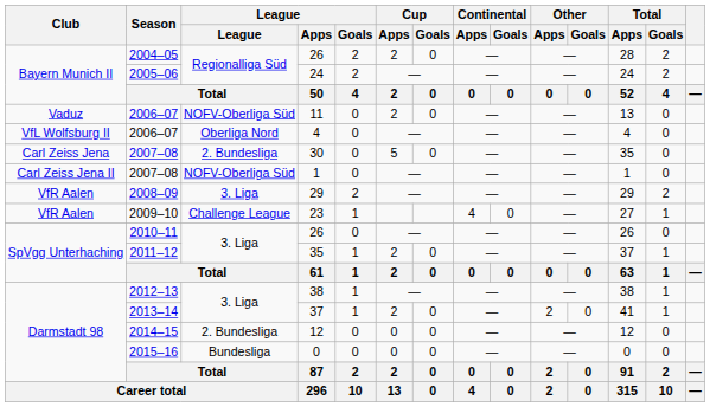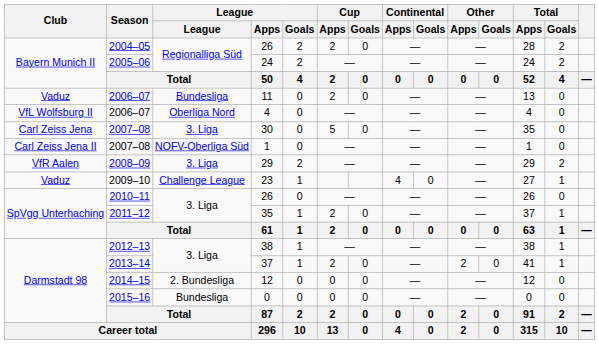 <table class="wikitable" style="text-align:center">
 <tr>
 <th rowspan="2">Club</th>
 <th rowspan="2">Season</th>
 <th colspan="3">League</th>
 <th colspan="2">Cup</th>
 <th colspan="2">Continental</th>
 <th colspan="2">Other</th>
 <th colspan="2">Total</th>
 <th rowspan="2"></th>
 </tr>
 <tr>
 <th>League</th>
 <th>Apps</th>
 <th>Goals</th>
 <th>Apps</th>
 <th>Goals</th>
 <th>Apps</th>
 <th>Goals</th>
 <th>Apps</th>
 <th>Goals</th>
 <th>Apps</th>
 <th>Goals</th>
 </tr>
 <tr>
 <td rowspan="3"><a href='#'>Bayern Munich II</a></td>
 <td><a href='#'>2004–05</a></td>
 <td rowspan="2"><a href='#'>Regionalliga Süd</a></td>
 <td>26</td>
 <td>2</td>
 <td>2</td>
 <td>0</td>
 <td colspan="2">—</td>
 <td colspan="2">—</td>
 <td>28</td>
 <td>2</td>
 <td></td>
 </tr>
 <tr>
 <td><a href='#'>2005–06</a></td>
 <td>24</td>
 <td>2</td>
 <td colspan="2">—</td>
 <td colspan="2">—</td>
 <td colspan="2">—</td>
 <td>24</td>
 <td>2</td>
 <td></td>
 </tr>
 <tr>
 <th colspan="2">Total</th>
 <th>50</th>
 <th>4</th>
 <th>2</th>
 <th>0</th>
 <th>0</th>
 <th>0</th>
 <th>0</th>
 <th>0</th>
 <th>52</th>
 <th>4</th>
 <th>—</th>
 </tr>
 <tr>
 <td><a href='#'>Vaduz</a></td>
 <td><a href='#'>2006–07</a></td>
-<td><a href='#'>NOFV-Oberliga Süd</a></td>
+<td><a href='#'>Bundesliga</a></td>
 <td>11</td>
 <td>0</td>
 <td>2</td>
 <td>0</td>
 <td colspan="2">—</td>
 <td colspan="2">—</td>
 <td>13</td>
 <td>0</td>
 <td></td>
 </tr>
 <tr>
 <td><a href='#'>VfL Wolfsburg II</a></td>
 <td>2006–07</td>
 <td><a href='#'>Oberliga Nord</a></td>
 <td>4</td>
 <td>0</td>
 <td colspan="2">—</td>
 <td colspan="2">—</td>
 <td colspan="2">—</td>
 <td>4</td>
 <td>0</td>
 <td></td>
 </tr>
 <tr>
 <td><a href='#'>Carl Zeiss Jena</a></td>
 <td><a href='#'>2007–08</a></td>
-<td><a href='#'>2. Bundesliga</a></td>
+<td><a href='#'>3. Liga</a></td>
 <td>30</td>
 <td>0</td>
 <td>5</td>
 <td>0</td>
 <td colspan="2">—</td>
 <td colspan="2">—</td>
 <td>35</td>
 <td>0</td>
 <td></td>
 </tr>
 <tr>
 <td><a href='#'>Carl Zeiss Jena II</a></td>
 <td>2007–08</td>
 <td><a href='#'>NOFV-Oberliga Süd</a></td>
 <td>1</td>
 <td>0</td>
 <td colspan="2">—</td>
 <td colspan="2">—</td>
 <td colspan="2">—</td>
 <td>1</td>
 <td>0</td>
 <td></td>
 </tr>
 <tr>
 <td><a href='#'>VfR Aalen</a></td>
 <td><a href='#'>2008–09</a></td>
 <td><a href='#'>3. Liga</a></td>
 <td>29</td>
 <td>2</td>
 <td colspan="2">—</td>
 <td colspan="2">—</td>
 <td colspan="2">—</td>
 <td>29</td>
 <td>2</td>
 <td></td>
 </tr>
 <tr>
-<td><a href='#'>VfR Aalen</a></td>
+<td><a href='#'>Vaduz</a></td>
 <td>2009–10</td>
 <td><a href='#'>Challenge League</a></td>
 <td>23</td>
 <td>1</td>
 <td></td>
 <td></td>
 <td>4</td>
 <td>0</td>
 <td colspan="2">—</td>
 <td>27</td>
 <td>1</td>
 <td></td>
 </tr>
 <tr>
 <td rowspan="3"><a href='#'>SpVgg Unterhaching</a></td>
 <td><a href='#'>2010–11</a></td>
 <td rowspan="2">3. Liga</td>
 <td>26</td>
 <td>0</td>
 <td colspan="2">—</td>
 <td colspan="2">—</td>
 <td colspan="2">—</td>
 <td>26</td>
 <td>0</td>
 <td></td>
 </tr>
 <tr>
 <td><a href='#'>2011–12</a></td>
 <td>35</td>
 <td>1</td>
 <td>2</td>
 <td>0</td>
 <td colspan="2">—</td>
 <td colspan="2">—</td>
 <td>37</td>
 <td>1</td>
 <td></td>
 </tr>
 <tr>
 <th colspan="2">Total</th>
 <th>61</th>
 <th>1</th>
 <th>2</th>
 <th>0</th>
 <th>0</th>
 <th>0</th>
 <th>0</th>
 <th>0</th>
 <th>63</th>
 <th>1</th>
 <th>—</th>
 </tr>
 <tr>
 <td rowspan="5"><a href='#'>Darmstadt 98</a></td>
 <td><a href='#'>2012–13</a></td>
 <td rowspan="2">3. Liga</td>
 <td>38</td>
 <td>1</td>
 <td colspan="2">—</td>
 <td colspan="2">—</td>
 <td colspan="2">—</td>
 <td>38</td>
 <td>1</td>
 <td></td>
 </tr>
 <tr>
 <td><a href='#'>2013–14</a></td>
 <td>37</td>
 <td>1</td>
 <td>2</td>
 <td>0</td>
 <td colspan="2">—</td>
 <td>2</td>
 <td>0</td>
 <td>41</td>
 <td>1</td>
 <td></td>
 </tr>
 <tr>
 <td><a href='#'>2014–15</a></td>
 <td>2. Bundesliga</td>
 <td>12</td>
 <td>0</td>
 <td>0</td>
 <td>0</td>
 <td colspan="2">—</td>
 <td colspan="2">—</td>
 <td>12</td>
 <td>0</td>
 <td></td>
 </tr>
 <tr>
 <td><a href='#'>2015–16</a></td>
 <td>Bundesliga</td>
 <td>0</td>
 <td>0</td>
 <td>0</td>
 <td>0</td>
 <td colspan="2">—</td>
 <td colspan="2">—</td>
 <td>0</td>
 <td>0</td>
 <td></td>
 </tr>
 <tr>
 <th colspan="2">Total</th>
 <th>87</th>
 <th>2</th>
 <th>2</th>
 <th>0</th>
 <th>0</th>
 <th>0</th>
 <th>2</th>
 <th>0</th>
 <th>91</th>
 <th>2</th>
 <th>—</th>
 </tr>
 <tr>
 <th colspan="3">Career total</th>
 <th>296</th>
 <th>10</th>
 <th>13</th>
 <th>0</th>
 <th>4</th>
 <th>0</th>
 <th>2</th>
 <th>0</th>
 <th>315</th>
 <th>10</th>
 <th>—</th>
 </tr>
 </table>
